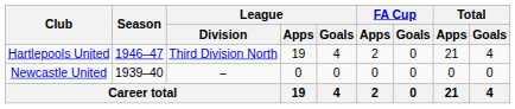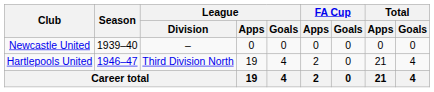 <table class="wikitable" style="text-align:center">
 <tr>
 <th rowspan="2">Club</th>
 <th rowspan="2">Season</th>
 <th colspan="3">League</th>
 <th colspan="2"><a href='#'>FA Cup</a></th>
 <th colspan="2">Total</th>
 </tr>
 <tr>
 <th>Division</th>
 <th>Apps</th>
 <th>Goals</th>
 <th>Apps</th>
 <th>Goals</th>
 <th>Apps</th>
 <th>Goals</th>
 </tr>
 <tr>
+<td><a href='#'>Newcastle United</a></td>
+<td>1939–40</td>
+<td>–</td>
+<td>0</td>
+<td>0</td>
+<td>0</td>
+<td>0</td>
+<td>0</td>
+<td>0</td>
+</tr>
+<tr>
 <td><a href='#'>Hartlepools United</a></td>
 <td><a href='#'>1946–47</a></td>
 <td><a href='#'>Third Division North</a></td>
 <td>19</td>
 <td>4</td>
 <td>2</td>
 <td>0</td>
 <td>21</td>
 <td>4</td>
 </tr>
 <tr>
-<td><a href='#'>Newcastle United</a></td>
-<td>1939–40</td>
-<td>–</td>
-<td>0</td>
-<td>0</td>
-<td>0</td>
-<td>0</td>
-<td>0</td>
-<td>0</td>
-</tr>
-<tr>
 <th colspan="3">Career total</th>
 <th>19</th>
 <th>4</th>
 <th>2</th>
 <th>0</th>
 <th>21</th>
 <th>4</th>
 </tr>
 </table>
